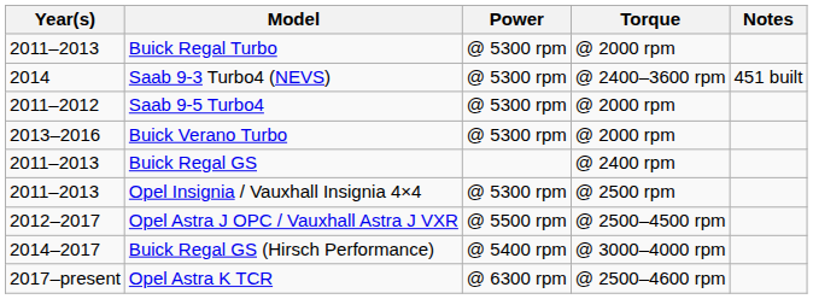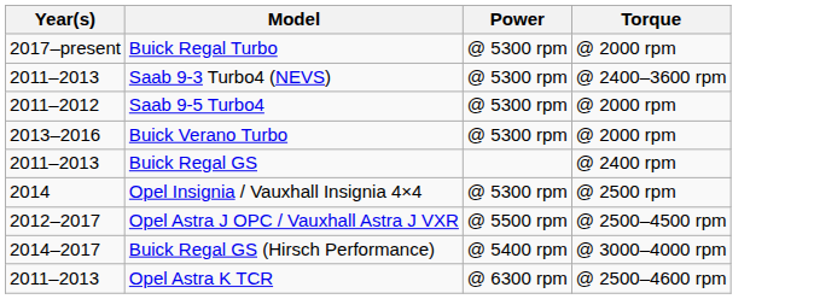 <table class="wikitable">
 <tr>
 <th scope="col">Year(s)</th>
 <th scope="col">Model</th>
 <th scope="col">Power</th>
 <th scope="col">Torque</th>
-<th scope="col">Notes</th>
+</tr>
+<tr>
+<td>2017–present</td>
+<td><a href='#'>Buick Regal Turbo</a></td>
+<td> @ 5300 rpm</td>
+<td> @ 2000 rpm</td>
 </tr>
 <tr>
 <td>2011–2013</td>
-<td><a href='#'>Buick Regal Turbo</a></td>
-<td> @ 5300 rpm</td>
-<td> @ 2000 rpm</td>
-<td></td>
-</tr>
-<tr>
-<td>2014</td>
 <td><a href='#'>Saab 9-3</a> Turbo4 (<a href='#'>NEVS</a>)</td>
 <td> @ 5300 rpm</td>
 <td> @ 2400–3600 rpm</td>
-<td>451 built</td>
 </tr>
 <tr>
 <td>2011–2012</td>
 <td><a href='#'>Saab 9-5 Turbo4</a></td>
 <td> @ 5300 rpm</td>
 <td> @ 2000 rpm</td>
-<td></td>
 </tr>
 <tr>
 <td>2013–2016</td>
 <td><a href='#'>Buick Verano Turbo</a></td>
 <td> @ 5300 rpm</td>
 <td> @ 2000 rpm</td>
-<td></td>
 </tr>
 <tr>
 <td>2011–2013</td>
 <td><a href='#'>Buick Regal GS</a></td>
 <td></td>
 <td> @ 2400 rpm</td>
-<td></td>
 </tr>
 <tr>
-<td>2011–2013</td>
+<td>2014</td>
 <td><a href='#'>Opel Insignia</a> / Vauxhall Insignia 4×4</td>
 <td> @ 5300 rpm</td>
 <td> @ 2500 rpm</td>
-<td></td>
 </tr>
 <tr>
 <td>2012–2017</td>
 <td><a href='#'>Opel Astra J OPC / Vauxhall Astra J VXR</a></td>
 <td> @ 5500 rpm</td>
 <td> @ 2500–4500 rpm</td>
-<td></td>
 </tr>
 <tr>
 <td>2014–2017</td>
 <td><a href='#'>Buick Regal GS</a> (Hirsch Performance)</td>
 <td> @ 5400 rpm</td>
 <td> @ 3000–4000 rpm</td>
-<td></td>
 </tr>
 <tr>
-<td>2017–present</td>
+<td>2011–2013</td>
 <td><a href='#'>Opel Astra K TCR</a></td>
 <td> @ 6300 rpm</td>
 <td> @ 2500–4600 rpm</td>
-<td></td>
 </tr>
 </table>
